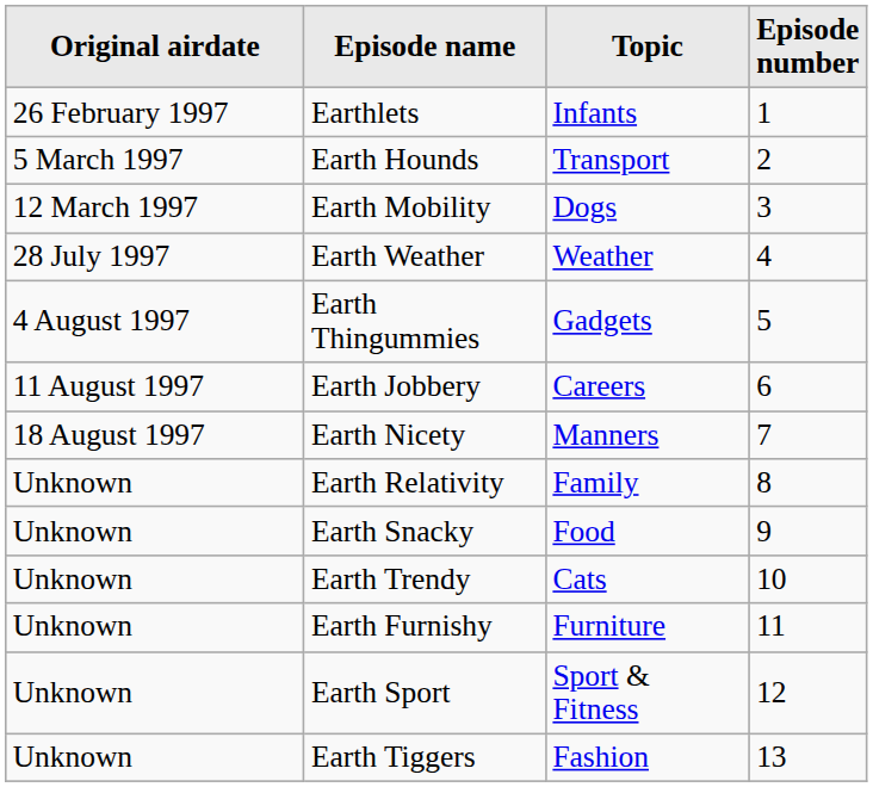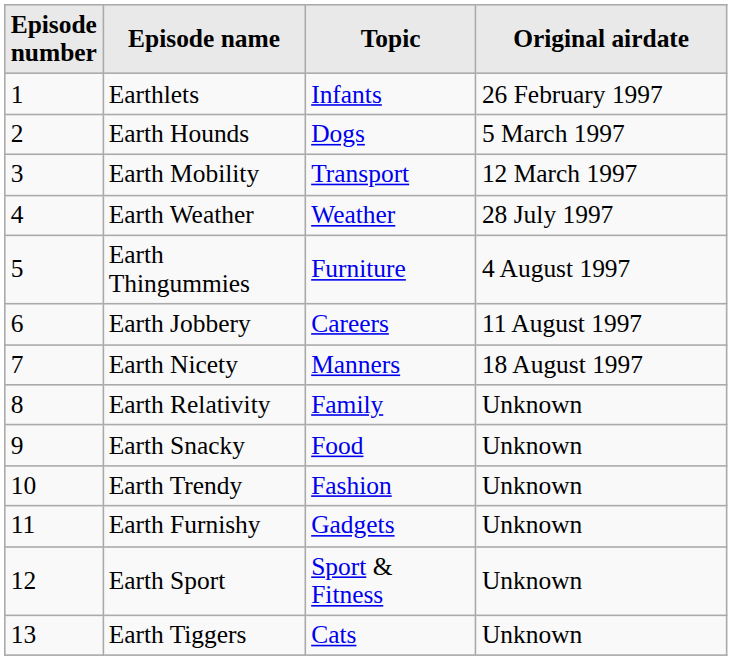 <table class="wikitable">
 <tr>
-<th style="background: #E9E9E9;" width="150">Original airdate</th>
+<th style="background: #E9E9E9;" width="50">Episode number</th>
 <th style="background: #E9E9E9;" width="120">Episode name</th>
 <th style="background: #E9E9E9;" width="100">Topic</th>
-<th style="background: #E9E9E9;" width="50">Episode number</th>
+<th style="background: #E9E9E9;" width="150">Original airdate</th>
 </tr>
 <tr>
-<td>26 February 1997</td>
+<td>1</td>
 <td>Earthlets</td>
 <td><a href='#'>Infants</a></td>
-<td>1</td>
+<td>26 February 1997</td>
 </tr>
 <tr>
+<td>2</td>
+<td>Earth Hounds</td>
+<td><a href='#'>Dogs</a></td>
 <td>5 March 1997</td>
-<td>Earth Hounds</td>
-<td><a href='#'>Transport</a></td>
-<td>2</td>
 </tr>
 <tr>
+<td>3</td>
+<td>Earth Mobility</td>
+<td><a href='#'>Transport</a></td>
 <td>12 March 1997</td>
-<td>Earth Mobility</td>
-<td><a href='#'>Dogs</a></td>
-<td>3</td>
 </tr>
 <tr>
-<td>28 July 1997</td>
+<td>4</td>
 <td>Earth Weather</td>
 <td><a href='#'>Weather</a></td>
-<td>4</td>
+<td>28 July 1997</td>
 </tr>
 <tr>
+<td>5</td>
+<td>Earth Thingummies</td>
+<td><a href='#'>Furniture</a></td>
 <td>4 August 1997</td>
-<td>Earth Thingummies</td>
-<td><a href='#'>Gadgets</a></td>
-<td>5</td>
 </tr>
 <tr>
-<td>11 August 1997</td>
+<td>6</td>
 <td>Earth Jobbery</td>
 <td><a href='#'>Careers</a></td>
-<td>6</td>
+<td>11 August 1997</td>
 </tr>
 <tr>
-<td>18 August 1997</td>
+<td>7</td>
 <td>Earth Nicety</td>
 <td><a href='#'>Manners</a></td>
-<td>7</td>
+<td>18 August 1997</td>
 </tr>
 <tr>
-<td>Unknown</td>
+<td>8</td>
 <td>Earth Relativity</td>
 <td><a href='#'>Family</a></td>
-<td>8</td>
+<td>Unknown</td>
 </tr>
 <tr>
-<td>Unknown</td>
+<td>9</td>
 <td>Earth Snacky</td>
 <td><a href='#'>Food</a></td>
-<td>9</td>
+<td>Unknown</td>
 </tr>
 <tr>
+<td>10</td>
+<td>Earth Trendy</td>
+<td><a href='#'>Fashion</a></td>
 <td>Unknown</td>
-<td>Earth Trendy</td>
-<td><a href='#'>Cats</a></td>
-<td>10</td>
 </tr>
 <tr>
+<td>11</td>
+<td>Earth Furnishy</td>
+<td><a href='#'>Gadgets</a></td>
 <td>Unknown</td>
-<td>Earth Furnishy</td>
-<td><a href='#'>Furniture</a></td>
-<td>11</td>
 </tr>
 <tr>
-<td>Unknown</td>
+<td>12</td>
 <td>Earth Sport</td>
 <td><a href='#'>Sport</a> & <a href='#'>Fitness</a></td>
-<td>12</td>
+<td>Unknown</td>
 </tr>
 <tr>
+<td>13</td>
+<td>Earth Tiggers</td>
+<td><a href='#'>Cats</a></td>
 <td>Unknown</td>
-<td>Earth Tiggers</td>
-<td><a href='#'>Fashion</a></td>
-<td>13</td>
 </tr>
 </table>
